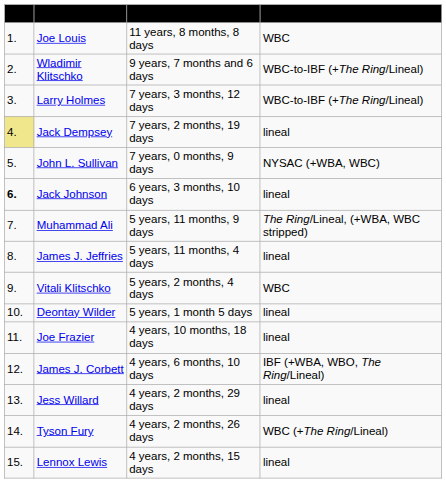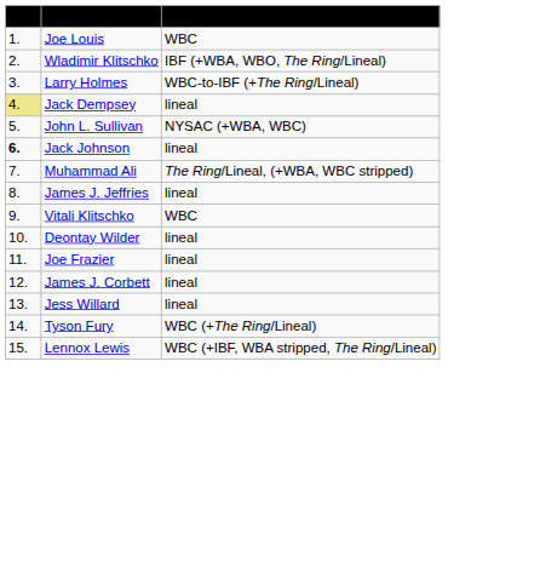 <table class="wikitable sortable">
 <tr>
 <th style="background: #D1EEEE; background: black;« width=»10%"><span>Pos.</span></th>
 <th style="background: #D1EEEE; background: black;« width=»10%"><span>Name</span></th>
-<th style="background: #D1EEEE; background: black;« width=»10%"><span>Title Reign</span></th>
 <th style="background: #D1EEEE; background: black;« width=»10%"><span>Title recognition</span></th>
 </tr>
 <tr>
 <td>1.</td>
 <td><a href='#'>Joe Louis</a></td>
-<td>11 years, 8 months, 8 days</td>
 <td>WBC</td>
 </tr>
 <tr>
 <td>2.</td>
 <td><a href='#'>Wladimir Klitschko</a></td>
-<td>9 years, 7 months and 6 days</td>
-<td>WBC-to-IBF (+<em>The Ring</em>/Lineal)</td>
+<td>IBF (+WBA, WBO, <em>The Ring</em>/Lineal)</td>
 </tr>
 <tr>
 <td>3.</td>
 <td><a href='#'>Larry Holmes</a></td>
-<td>7 years, 3 months, 12 days</td>
 <td>WBC-to-IBF (+<em>The Ring</em>/Lineal)</td>
 </tr>
 <tr>
 <td style="background: khaki;">4.</td>
 <td><a href='#'>Jack Dempsey</a></td>
-<td>7 years, 2 months, 19 days</td>
 <td>lineal</td>
 </tr>
 <tr>
 <td>5.</td>
 <td><a href='#'>John L. Sullivan</a></td>
-<td>7 years, 0 months, 9 days</td>
 <td>NYSAC (+WBA, WBC)</td>
 </tr>
 <tr>
 <td><strong>6.</strong></td>
 <td><a href='#'>Jack Johnson</a></td>
-<td>6 years, 3 months, 10 days</td>
 <td>lineal</td>
 </tr>
 <tr>
 <td>7.</td>
 <td><a href='#'>Muhammad Ali</a></td>
-<td>5 years, 11 months, 9 days</td>
 <td><em>The Ring</em>/Lineal, (+WBA, WBC stripped)</td>
 </tr>
 <tr>
 <td>8.</td>
 <td><a href='#'>James J. Jeffries</a></td>
-<td>5 years, 11 months, 4 days</td>
 <td>lineal</td>
 </tr>
 <tr>
 <td>9.</td>
 <td><a href='#'>Vitali Klitschko</a></td>
-<td>5 years, 2 months, 4 days</td>
 <td>WBC</td>
 </tr>
 <tr>
 <td>10.</td>
 <td><a href='#'>Deontay Wilder</a></td>
-<td>5 years, 1 month 5 days</td>
 <td>lineal</td>
 </tr>
 <tr>
 <td>11.</td>
 <td><a href='#'>Joe Frazier</a></td>
-<td>4 years, 10 months, 18 days</td>
 <td>lineal</td>
 </tr>
 <tr>
 <td>12.</td>
 <td><a href='#'>James J. Corbett</a></td>
-<td>4 years, 6 months, 10 days</td>
-<td>IBF (+WBA, WBO, <em>The Ring</em>/Lineal)</td>
+<td>lineal</td>
 </tr>
 <tr>
 <td>13.</td>
 <td><a href='#'>Jess Willard</a></td>
-<td>4 years, 2 months, 29 days</td>
 <td>lineal</td>
 </tr>
 <tr>
 <td>14.</td>
 <td><a href='#'>Tyson Fury</a></td>
-<td>4 years, 2 months, 26 days</td>
 <td>WBC (+<em>The Ring</em>/Lineal)</td>
 </tr>
 <tr>
 <td>15.</td>
 <td><a href='#'>Lennox Lewis</a></td>
-<td>4 years, 2 months, 15 days</td>
-<td>lineal</td>
+<td>WBC (+IBF, WBA stripped, <em>The Ring</em>/Lineal)</td>
 </tr>
 </table>
